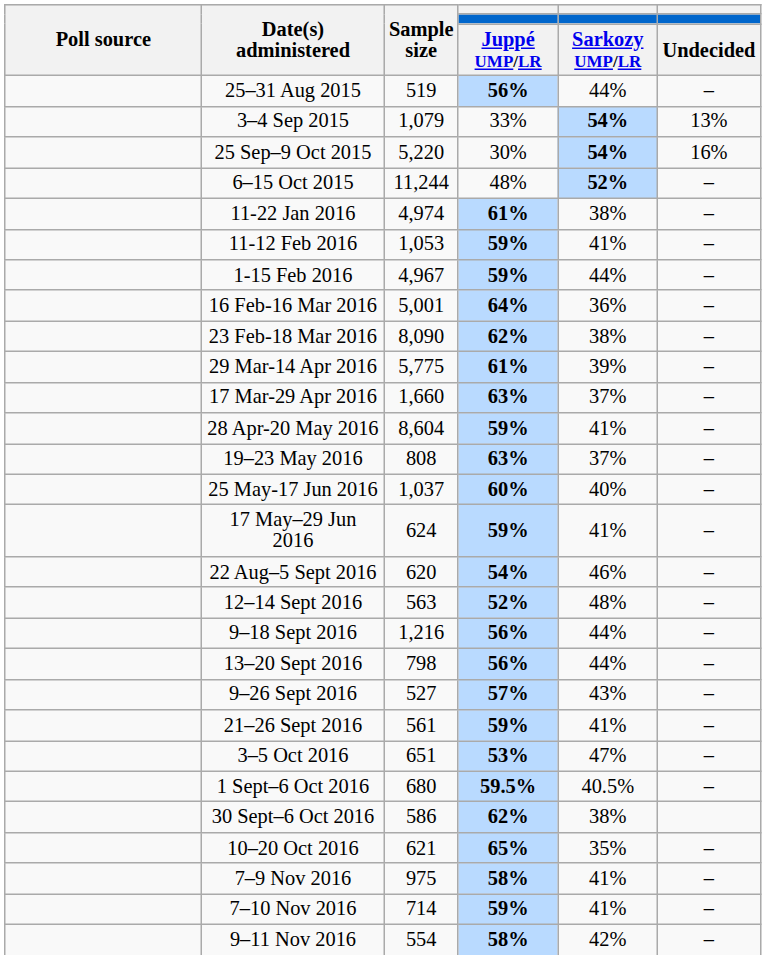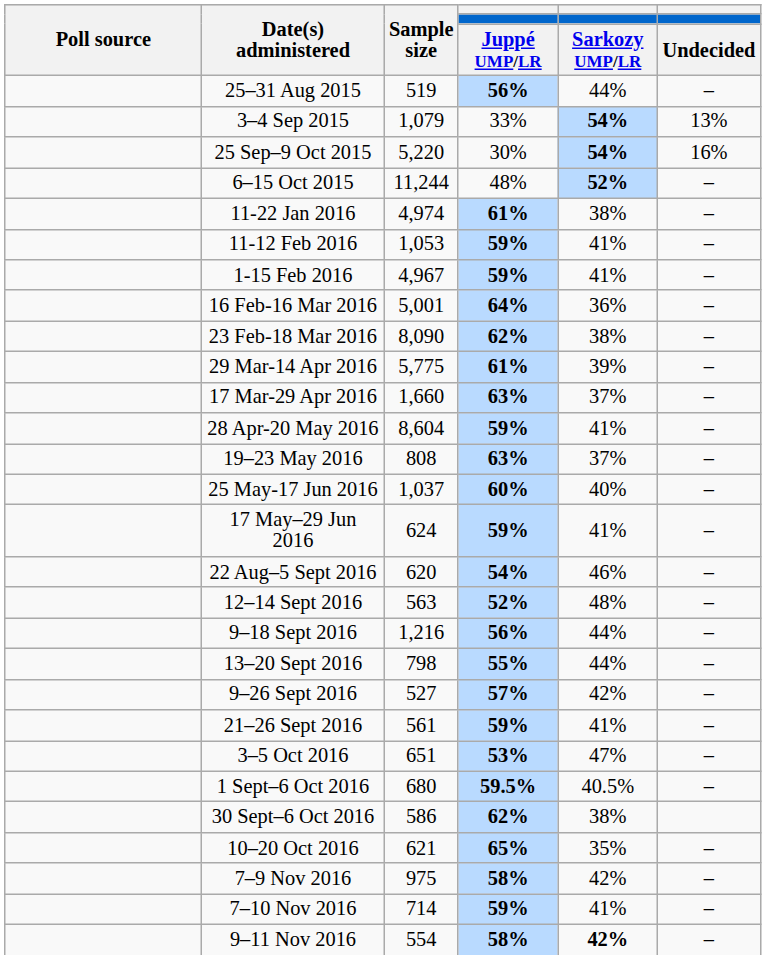 <table class="wikitable" style="text-align:center;font-size:85%;line-height:14px;">
 <tr bgcolor=lightgray>
 <th rowspan="3" style="width:125px;">Poll source</th>
 <th rowspan="3" style="width:115px;">Date(s)<br>administered</th>
 <th rowspan="3" style="width:40px;">Sample size</th>
 <th style="width:60px;"></th>
 <th style="width:60px;"></th>
 <th style="width:60px;"></th>
 </tr>
 <tr>
 <td bgcolor=#0066CC></td>
 <td bgcolor=#0066CC></td>
 <td bgcolor=#0066CC></td>
 </tr>
 <tr>
 <th><a href='#'>Juppé</a><br><small><a href='#'>UMP</a>/<a href='#'>LR</a></small></th>
 <th><a href='#'>Sarkozy</a><br><small><a href='#'>UMP</a>/<a href='#'>LR</a></small></th>
 <th>Undecided</th>
 </tr>
 <tr>
 <td></td>
 <td>25–31 Aug 2015</td>
 <td>519</td>
 <td bgcolor=B9DAFF><strong>56%</strong></td>
 <td>44%</td>
 <td>–</td>
 </tr>
 <tr>
 <td></td>
 <td>3–4 Sep 2015</td>
 <td>1,079</td>
 <td>33%</td>
 <td bgcolor=B9DAFF><strong>54%</strong></td>
 <td>13%</td>
 </tr>
 <tr>
 <td></td>
 <td>25 Sep–9 Oct 2015</td>
 <td>5,220</td>
 <td>30%</td>
 <td bgcolor=B9DAFF><strong>54%</strong></td>
 <td>16%</td>
 </tr>
 <tr>
 <td></td>
 <td>6–15 Oct 2015</td>
 <td>11,244</td>
 <td>48%</td>
 <td bgcolor=B9DAFF><strong>52%</strong></td>
 <td>–</td>
 </tr>
 <tr>
 <td></td>
 <td>11-22 Jan 2016</td>
 <td>4,974</td>
 <td bgcolor=B9DAFF><strong>61%</strong></td>
 <td>38%</td>
 <td>–</td>
 </tr>
 <tr>
 <td></td>
 <td>11-12 Feb 2016</td>
 <td>1,053</td>
 <td bgcolor=B9DAFF><strong>59%</strong></td>
 <td>41%</td>
 <td>–</td>
 </tr>
 <tr>
 <td></td>
 <td>1-15 Feb 2016</td>
 <td>4,967</td>
 <td bgcolor=B9DAFF><strong>59%</strong></td>
-<td>44%</td>
+<td>41%</td>
 <td>–</td>
 </tr>
 <tr>
 <td></td>
 <td>16 Feb-16 Mar 2016</td>
 <td>5,001</td>
 <td bgcolor=B9DAFF><strong>64%</strong></td>
 <td>36%</td>
 <td>–</td>
 </tr>
 <tr>
 <td></td>
 <td>23 Feb-18 Mar 2016</td>
 <td>8,090</td>
 <td bgcolor=B9DAFF><strong>62%</strong></td>
 <td>38%</td>
 <td>–</td>
 </tr>
 <tr>
 <td></td>
 <td>29 Mar-14 Apr 2016</td>
 <td>5,775</td>
 <td bgcolor=B9DAFF><strong>61%</strong></td>
 <td>39%</td>
 <td>–</td>
 </tr>
 <tr>
 <td></td>
 <td>17 Mar-29 Apr 2016</td>
 <td>1,660</td>
 <td bgcolor=B9DAFF><strong>63%</strong></td>
 <td>37%</td>
 <td>–</td>
 </tr>
 <tr>
 <td></td>
 <td>28 Apr-20 May 2016</td>
 <td>8,604</td>
 <td bgcolor=B9DAFF><strong>59%</strong></td>
 <td>41%</td>
 <td>–</td>
 </tr>
 <tr>
 <td></td>
 <td>19–23 May 2016</td>
 <td>808</td>
 <td bgcolor=B9DAFF><strong>63%</strong></td>
 <td>37%</td>
 <td>–</td>
 </tr>
 <tr>
 <td></td>
 <td>25 May-17 Jun 2016</td>
 <td>1,037</td>
 <td bgcolor=B9DAFF><strong>60%</strong></td>
 <td>40%</td>
 <td>–</td>
 </tr>
 <tr>
 <td></td>
 <td>17 May–29 Jun 2016</td>
 <td>624</td>
 <td bgcolor=B9DAFF><strong>59%</strong></td>
 <td>41%</td>
 <td>–</td>
 </tr>
 <tr>
 <td></td>
 <td>22 Aug–5 Sept 2016</td>
 <td>620</td>
 <td bgcolor=B9DAFF><strong>54%</strong></td>
 <td>46%</td>
 <td>–</td>
 </tr>
 <tr>
 <td> </td>
 <td>12–14 Sept 2016</td>
 <td>563</td>
 <td bgcolor=B9DAFF><strong>52%</strong></td>
 <td>48%</td>
 <td>–</td>
 </tr>
 <tr>
 <td></td>
 <td>9–18 Sept 2016</td>
 <td>1,216</td>
 <td bgcolor=B9DAFF><strong>56%</strong></td>
 <td>44%</td>
 <td>–</td>
 </tr>
 <tr>
 <td></td>
 <td>13–20 Sept 2016</td>
 <td>798</td>
-<td bgcolor=B9DAFF><strong>56%</strong></td>
+<td bgcolor=B9DAFF><strong>55%</strong></td>
 <td>44%</td>
 <td>–</td>
 </tr>
 <tr>
 <td></td>
 <td>9–26 Sept 2016</td>
 <td>527</td>
 <td bgcolor=B9DAFF><strong>57%</strong></td>
-<td>43%</td>
+<td>42%</td>
 <td>–</td>
 </tr>
 <tr>
 <td></td>
 <td>21–26 Sept 2016</td>
 <td>561</td>
 <td bgcolor=B9DAFF><strong>59%</strong></td>
 <td>41%</td>
 <td>–</td>
 </tr>
 <tr>
 <td> </td>
 <td>3–5 Oct 2016</td>
 <td>651</td>
 <td bgcolor=B9DAFF><strong>53%</strong></td>
 <td>47%</td>
 <td>–</td>
 </tr>
 <tr>
 <td></td>
 <td>1 Sept–6 Oct 2016</td>
 <td>680</td>
 <td bgcolor=B9DAFF><strong>59.5%</strong></td>
 <td>40.5%</td>
 <td>–</td>
 </tr>
 <tr>
 <td></td>
 <td>30 Sept–6 Oct 2016</td>
 <td>586</td>
 <td bgcolor=B9DAFF><strong>62%</strong></td>
 <td>38%</td>
 </tr>
 <tr>
 <td></td>
 <td>10–20 Oct 2016</td>
 <td>621</td>
 <td bgcolor=B9DAFF><strong>65%</strong></td>
 <td>35%</td>
 <td>–</td>
 </tr>
 <tr>
 <td> </td>
 <td>7–9 Nov 2016</td>
 <td>975</td>
 <td bgcolor=B9DAFF><strong>58%</strong></td>
-<td>41%</td>
+<td>42%</td>
 <td>–</td>
 </tr>
 <tr>
 <td> </td>
 <td>7–10 Nov 2016</td>
 <td>714</td>
 <td bgcolor=B9DAFF><strong>59%</strong></td>
 <td>41%</td>
 <td>–</td>
 </tr>
 <tr>
 <td></td>
 <td>9–11 Nov 2016</td>
 <td>554</td>
 <td bgcolor=B9DAFF><strong>58%</strong></td>
-<td>42%</td>
+<td><strong>42%</strong></td>
 <td>–</td>
 </tr>
 </table>
